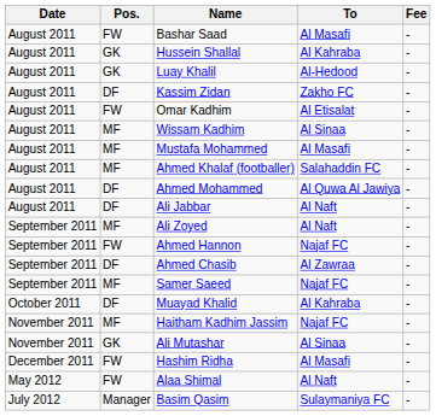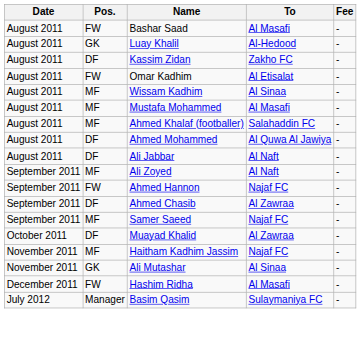 <table class="wikitable">
 <tr>
 <th>Date</th>
 <th>Pos.</th>
 <th>Name</th>
 <th>To</th>
 <th>Fee</th>
 </tr>
 <tr>
 <td>August 2011</td>
 <td>FW</td>
 <td> Bashar Saad</td>
 <td> <a href='#'>Al Masafi</a></td>
-<td>-</td>
-</tr>
-<tr>
-<td>August 2011</td>
-<td>GK</td>
-<td> <a href='#'>Hussein Shallal</a></td>
-<td> <a href='#'>Al Kahraba</a></td>
 <td>-</td>
 </tr>
 <tr>
 <td>August 2011</td>
 <td>GK</td>
 <td> <a href='#'>Luay Khalil</a></td>
 <td> <a href='#'>Al-Hedood</a></td>
 <td>-</td>
 </tr>
 <tr>
 <td>August 2011</td>
 <td>DF</td>
 <td> <a href='#'>Kassim Zidan</a></td>
 <td> <a href='#'>Zakho FC</a></td>
 <td>-</td>
 </tr>
 <tr>
 <td>August 2011</td>
 <td>FW</td>
 <td> Omar Kadhim</td>
 <td> <a href='#'>Al Etisalat</a></td>
 <td>-</td>
 </tr>
 <tr>
 <td>August 2011</td>
 <td>MF</td>
 <td> <a href='#'>Wissam Kadhim</a></td>
 <td> <a href='#'>Al Sinaa</a></td>
 <td>-</td>
 </tr>
 <tr>
 <td>August 2011</td>
 <td>MF</td>
 <td> <a href='#'>Mustafa Mohammed</a></td>
 <td> <a href='#'>Al Masafi</a></td>
 <td>-</td>
 </tr>
 <tr>
 <td>August 2011</td>
 <td>MF</td>
 <td> <a href='#'>Ahmed Khalaf (footballer)</a></td>
 <td> <a href='#'>Salahaddin FC</a></td>
 <td>-</td>
 </tr>
 <tr>
 <td>August 2011</td>
 <td>DF</td>
 <td> <a href='#'>Ahmed Mohammed</a></td>
 <td> <a href='#'>Al Quwa Al Jawiya</a></td>
 <td>-</td>
 </tr>
 <tr>
 <td>August 2011</td>
 <td>DF</td>
 <td> <a href='#'>Ali Jabbar</a></td>
 <td> <a href='#'>Al Naft</a></td>
 <td>-</td>
 </tr>
 <tr>
 <td>September 2011</td>
 <td>MF</td>
 <td> <a href='#'>Ali Zoyed</a></td>
 <td> <a href='#'>Al Naft</a></td>
 <td>-</td>
 </tr>
 <tr>
 <td>September 2011</td>
 <td>FW</td>
 <td> <a href='#'>Ahmed Hannon</a></td>
 <td> <a href='#'>Najaf FC</a></td>
 <td>-</td>
 </tr>
 <tr>
 <td>September 2011</td>
 <td>DF</td>
 <td> <a href='#'>Ahmed Chasib</a></td>
 <td> <a href='#'>Al Zawraa</a></td>
 <td>-</td>
 </tr>
 <tr>
 <td>September 2011</td>
 <td>MF</td>
 <td> <a href='#'>Samer Saeed</a></td>
 <td> <a href='#'>Najaf FC</a></td>
 <td>-</td>
 </tr>
 <tr>
 <td>October 2011</td>
 <td>DF</td>
 <td> <a href='#'>Muayad Khalid</a></td>
-<td> <a href='#'>Al Kahraba</a></td>
+<td> <a href='#'>Al Zawraa</a></td>
 <td>-</td>
 </tr>
 <tr>
 <td>November 2011</td>
 <td>MF</td>
 <td> <a href='#'>Haitham Kadhim Jassim</a></td>
 <td> <a href='#'>Najaf FC</a></td>
 <td>-</td>
 </tr>
 <tr>
 <td>November 2011</td>
 <td>GK</td>
 <td> <a href='#'>Ali Mutashar</a></td>
 <td> <a href='#'>Al Sinaa</a></td>
 <td>-</td>
 </tr>
 <tr>
 <td>December 2011</td>
 <td>FW</td>
 <td> <a href='#'>Hashim Ridha</a></td>
 <td> <a href='#'>Al Masafi</a></td>
 <td>-</td>
 </tr>
 <tr>
-<td>May 2012</td>
-<td>FW</td>
-<td> <a href='#'>Alaa Shimal</a></td>
-<td> <a href='#'>Al Naft</a></td>
-<td>-</td>
-</tr>
-<tr>
 <td>July 2012</td>
 <td>Manager</td>
 <td> <a href='#'>Basim Qasim</a></td>
 <td> <a href='#'>Sulaymaniya FC</a></td>
 <td>-</td>
 </tr>
 </table>
